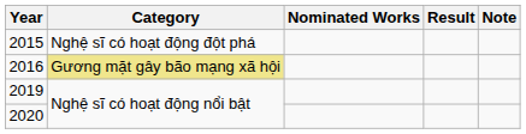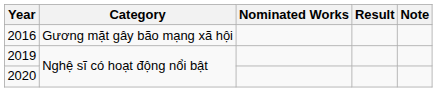 <table class="wikitable plainrowheaders">
 <tr>
 <th>Year</th>
 <th>Category</th>
 <th>Nominated Works</th>
 <th>Result</th>
 <th>Note</th>
 </tr>
 <tr>
-<td>2015</td>
-<td>Nghệ sĩ có hoạt động đột phá</td>
-<td></td>
-<td></td>
-<td></td>
-</tr>
-<tr>
 <td>2016</td>
-<td style="background: khaki;">Gương mặt gây bão mạng xã hội</td>
+<td>Gương mặt gây bão mạng xã hội</td>
 <td></td>
 <td></td>
 <td></td>
 </tr>
 <tr>
 <td>2019</td>
 <td rowspan="2">Nghệ sĩ có hoạt động nổi bật</td>
 <td></td>
 <td></td>
 <td></td>
 </tr>
 <tr>
 <td>2020</td>
 <td></td>
 <td></td>
 <td></td>
 </tr>
 </table>
